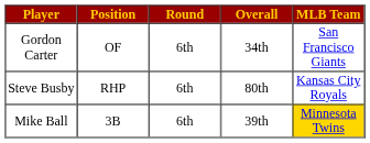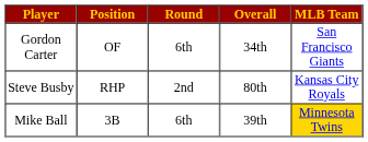 <table cellpadding="1" border="1" cellspacing="0" style="width:70%;">
 <tr>
 <th style="background:#990000; width:20%;color:#FFCC00;">Player</th>
 <th style="background:#990000; width:20%;color:#FFCC00;">Position</th>
 <th style="background:#990000; width:20%;color:#FFCC00;">Round</th>
 <th style="background:#990000; width:20%;color:#FFCC00;">Overall</th>
 <th style="background:#990000; width:20%;color:#FFCC00;">MLB Team</th>
 </tr>
 <tr style="text-align:center;">
 <td>Gordon Carter</td>
 <td>OF</td>
 <td>6th</td>
 <td>34th</td>
 <td><a href='#'>San Francisco Giants</a></td>
 </tr>
 <tr style="text-align:center;">
 <td>Steve Busby</td>
 <td>RHP</td>
-<td>6th</td>
+<td>2nd</td>
 <td>80th</td>
 <td><a href='#'>Kansas City Royals</a></td>
 </tr>
 <tr style="text-align:center;">
 <td>Mike Ball</td>
 <td>3B</td>
 <td>6th</td>
 <td>39th</td>
 <td style="background: gold;"><a href='#'>Minnesota Twins</a></td>
 </tr>
 </table>
